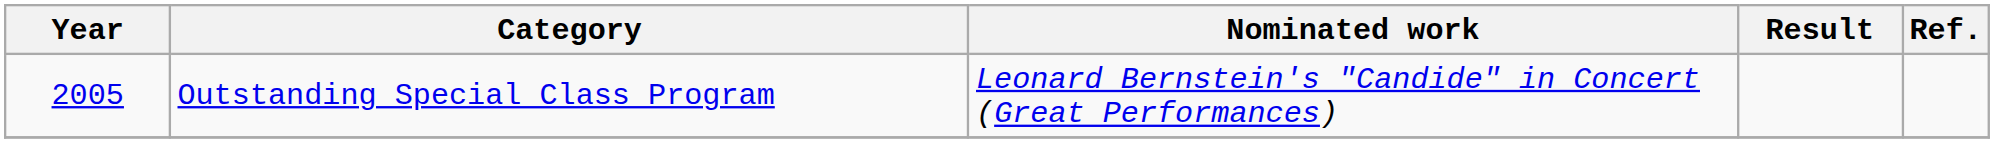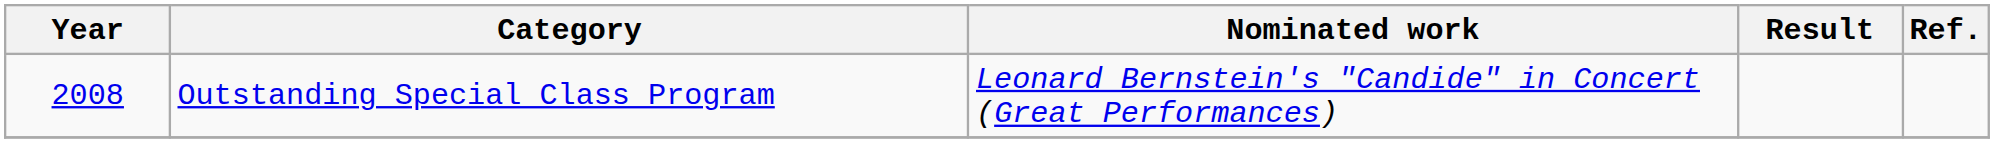 <table class=wikitable>
 <tr>
 <th scope="col" style="width:5em;">Year</th>
 <th scope="col" style="width:26em;">Category</th>
 <th scope="col" style="width:25em;">Nominated work</th>
 <th scope="col" style="width:5em;">Result</th>
 <th>Ref.</th>
 </tr>
 <tr>
-<td style="text-align:center;"><a href='#'>2005</a></td>
+<td style="text-align:center;"><a href='#'>2008</a></td>
 <td><a href='#'>Outstanding Special Class Program</a></td>
 <td><em><a href='#'>Leonard Bernstein's "Candide" in Concert</a> (<a href='#'>Great Performances</a>)</em></td>
 <td></td>
 <td></td>
 </tr>
 <tr>
 </tr>
 </table>
